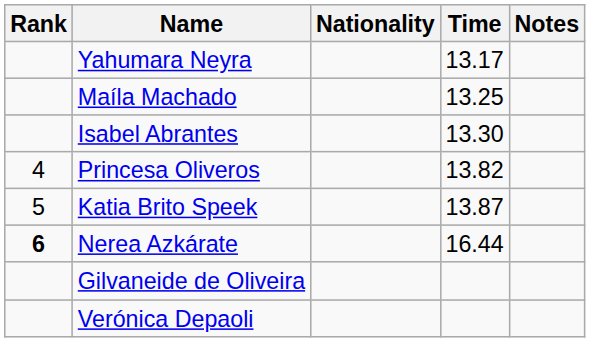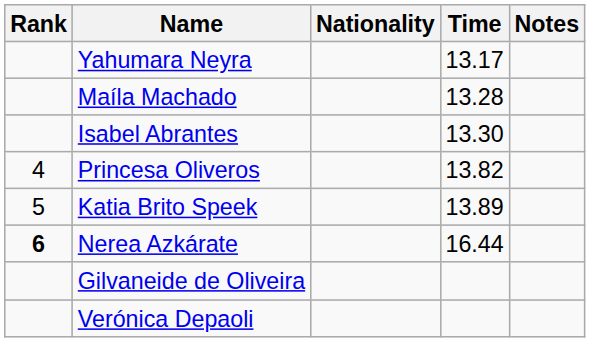 <table class="wikitable sortable" style="text-align:center;font-size:95%">
 <tr>
 <th>Rank</th>
 <th>Name</th>
 <th>Nationality</th>
 <th>Time</th>
 <th>Notes</th>
 </tr>
 <tr>
 <td></td>
 <td align=left><a href='#'>Yahumara Neyra</a></td>
 <td align=left></td>
 <td>13.17</td>
 <td></td>
 </tr>
 <tr>
 <td></td>
 <td align=left><a href='#'>Maíla Machado</a></td>
 <td align=left></td>
-<td>13.25</td>
+<td>13.28</td>
 <td></td>
 </tr>
 <tr>
 <td></td>
 <td align=left><a href='#'>Isabel Abrantes</a></td>
 <td align=left></td>
 <td>13.30</td>
 <td></td>
 </tr>
 <tr>
 <td>4</td>
 <td align=left><a href='#'>Princesa Oliveros</a></td>
 <td align=left></td>
 <td>13.82</td>
 <td></td>
 </tr>
 <tr>
 <td>5</td>
 <td align=left><a href='#'>Katia Brito Speek</a></td>
 <td align=left></td>
-<td>13.87</td>
+<td>13.89</td>
 <td></td>
 </tr>
 <tr>
 <td><strong>6</strong></td>
 <td align=left><a href='#'>Nerea Azkárate</a></td>
 <td align=left></td>
 <td>16.44</td>
 <td></td>
 </tr>
 <tr>
 <td></td>
 <td align=left><a href='#'>Gilvaneide de Oliveira</a></td>
 <td align=left></td>
 <td></td>
 <td></td>
 </tr>
 <tr>
 <td></td>
 <td align=left><a href='#'>Verónica Depaoli</a></td>
 <td align=left></td>
 <td></td>
 <td></td>
 </tr>
 </table>
